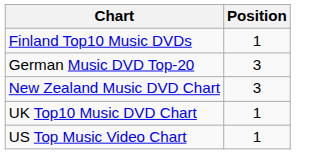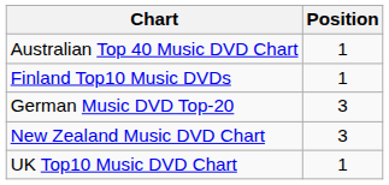 <table class="wikitable" style="text-align:center; margin:5px">
 <tr>
 <th>Chart</th>
 <th>Position</th>
+</tr>
+<tr>
+<td align="left">Australian <a href='#'>Top 40 Music DVD Chart</a></td>
+<td>1</td>
 </tr>
 <tr>
 <td align="left"><a href='#'>Finland Top10 Music DVDs</a></td>
 <td>1</td>
 </tr>
 <tr>
 <td align="left">German <a href='#'>Music DVD Top-20</a></td>
 <td>3</td>
 </tr>
 <tr>
 <td align="left"><a href='#'>New Zealand Music DVD Chart</a></td>
 <td>3</td>
 </tr>
 <tr>
 <td align="left">UK <a href='#'>Top10 Music DVD Chart</a></td>
 <td>1</td>
 </tr>
-<tr>
-<td align="left">US <a href='#'>Top Music Video Chart</a></td>
-<td>1</td>
-</tr>
 </table>
